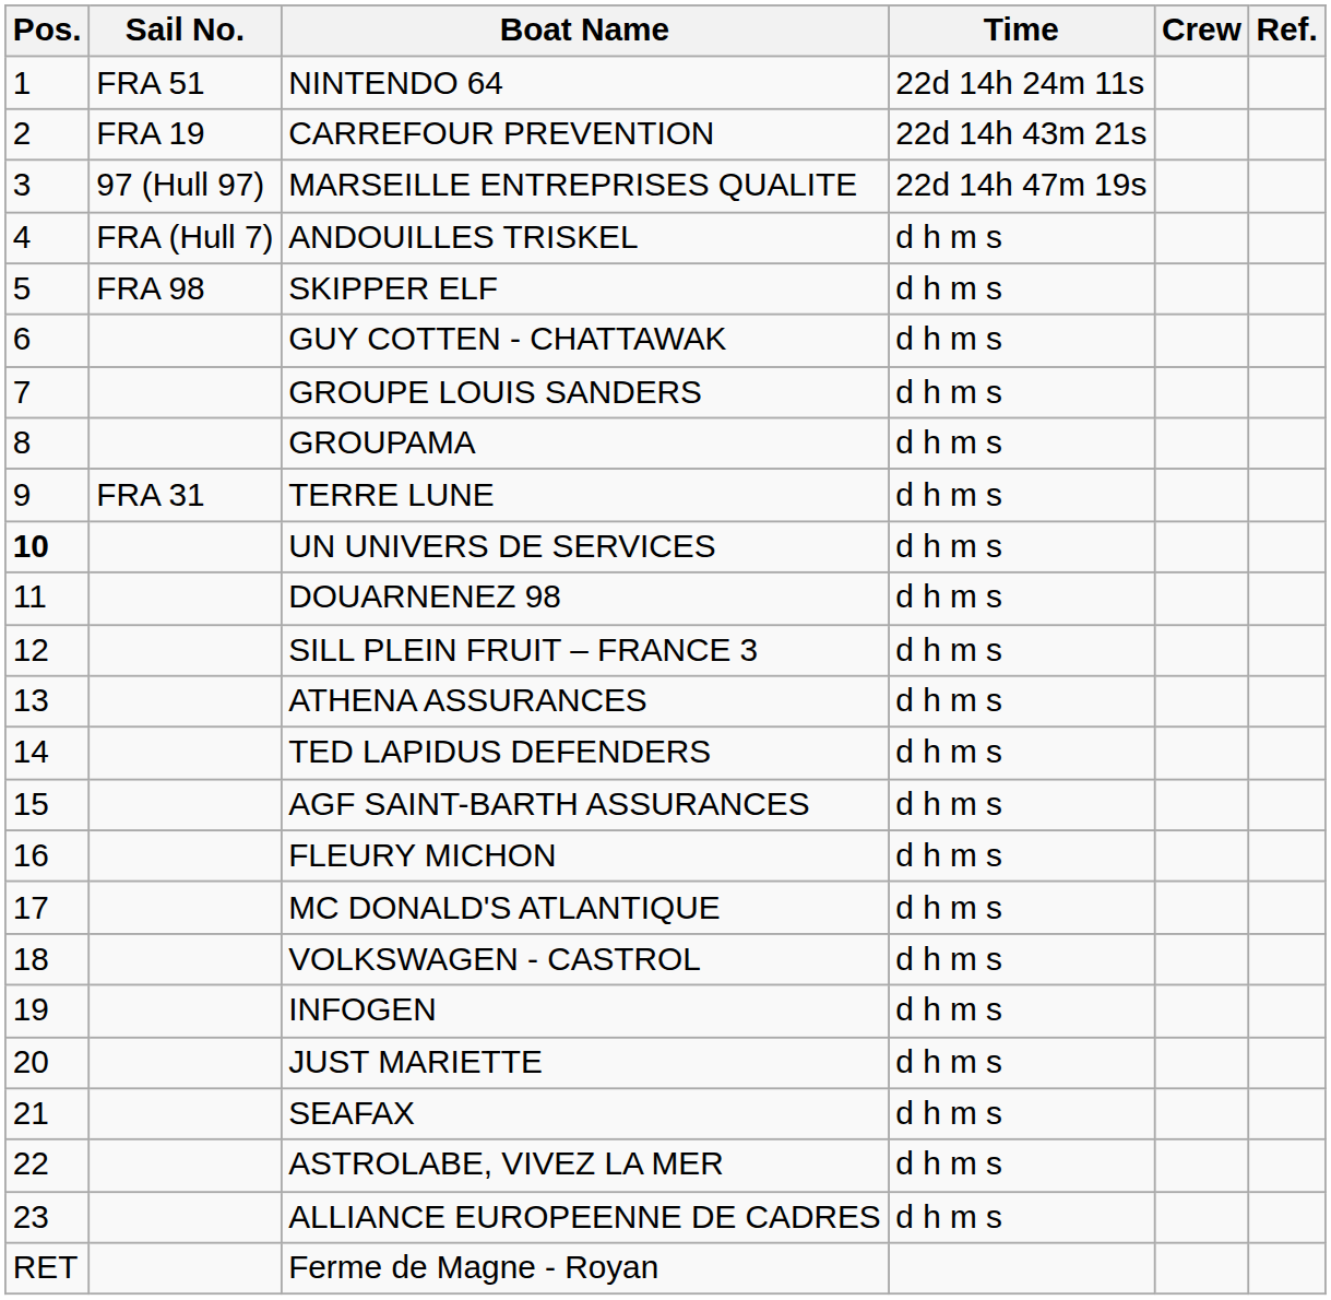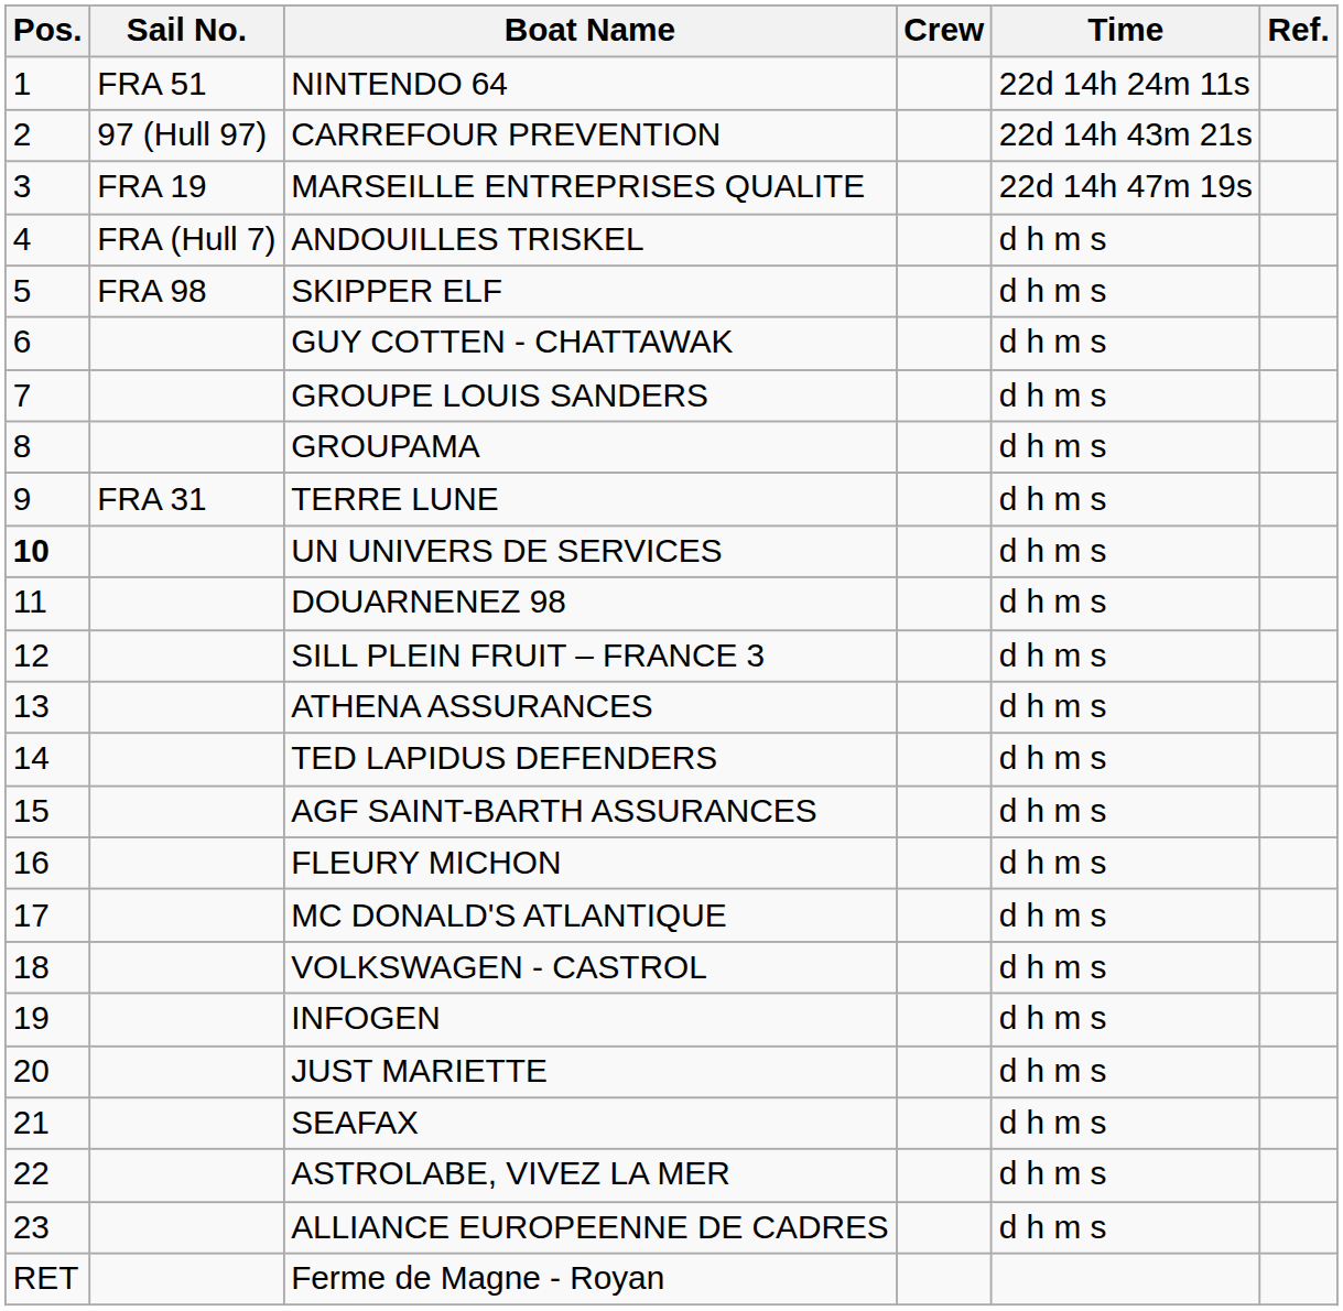 <table class="wikitable sortable">
 <tr>
 <th>Pos.</th>
 <th>Sail No.</th>
 <th>Boat Name</th>
+<th>Crew</th>
 <th>Time</th>
-<th>Crew</th>
 <th>Ref.</th>
 </tr>
 <tr>
 <td>1</td>
 <td>FRA 51</td>
 <td>NINTENDO 64</td>
+<td> <br>  </td>
 <td>22d 14h 24m 11s</td>
-<td> <br>  </td>
 <td></td>
 </tr>
 <tr>
 <td>2</td>
-<td>FRA 19</td>
+<td>97 (Hull 97)</td>
 <td>CARREFOUR PREVENTION</td>
+<td> <br>  </td>
 <td>22d 14h 43m 21s</td>
-<td> <br>  </td>
 <td></td>
 </tr>
 <tr>
 <td>3</td>
-<td>97 (Hull 97)</td>
+<td>FRA 19</td>
 <td>MARSEILLE ENTREPRISES QUALITE</td>
+<td> <br>  </td>
 <td>22d 14h 47m 19s</td>
-<td> <br>  </td>
 <td></td>
 </tr>
 <tr>
 <td>4</td>
 <td>FRA (Hull 7)</td>
 <td>ANDOUILLES TRISKEL</td>
+<td> <br>  </td>
 <td>d h m s</td>
-<td> <br>  </td>
 <td></td>
 </tr>
 <tr>
 <td>5</td>
 <td>FRA 98</td>
 <td>SKIPPER ELF</td>
+<td> <br>  </td>
 <td>d h m s</td>
-<td> <br>  </td>
 <td></td>
 </tr>
 <tr>
 <td>6</td>
 <td></td>
 <td>GUY COTTEN - CHATTAWAK</td>
+<td> <br>  </td>
 <td>d h m s</td>
-<td> <br>  </td>
 <td></td>
 </tr>
 <tr>
 <td>7</td>
 <td></td>
 <td>GROUPE LOUIS SANDERS</td>
+<td> <br>  </td>
 <td>d h m s</td>
-<td> <br>  </td>
 <td></td>
 </tr>
 <tr>
 <td>8</td>
 <td></td>
 <td>GROUPAMA</td>
+<td> <br>  </td>
 <td>d h m s</td>
-<td> <br>  </td>
 <td></td>
 </tr>
 <tr>
 <td>9</td>
 <td>FRA 31</td>
 <td>TERRE LUNE</td>
+<td> <br>  </td>
 <td>d h m s</td>
-<td> <br>  </td>
 <td></td>
 </tr>
 <tr>
 <td><strong>10</strong></td>
 <td></td>
 <td>UN UNIVERS DE SERVICES</td>
+<td> <br>  </td>
 <td>d h m s</td>
-<td> <br>  </td>
 <td></td>
 </tr>
 <tr>
 <td>11</td>
 <td></td>
 <td>DOUARNENEZ 98</td>
+<td> <br>  </td>
 <td>d h m s</td>
-<td> <br>  </td>
 <td></td>
 </tr>
 <tr>
 <td>12</td>
 <td></td>
 <td>SILL PLEIN FRUIT – FRANCE 3</td>
+<td> <br>  </td>
 <td>d h m s</td>
-<td> <br>  </td>
 <td></td>
 </tr>
 <tr>
 <td>13</td>
 <td></td>
 <td>ATHENA ASSURANCES</td>
+<td> <br>  </td>
 <td>d h m s</td>
-<td> <br>  </td>
 <td></td>
 </tr>
 <tr>
 <td>14</td>
 <td></td>
 <td>TED LAPIDUS DEFENDERS</td>
+<td> <br>  </td>
 <td>d h m s</td>
-<td> <br>  </td>
 <td></td>
 </tr>
 <tr>
 <td>15</td>
 <td></td>
 <td>AGF SAINT-BARTH ASSURANCES</td>
+<td> <br>  </td>
 <td>d h m s</td>
-<td> <br>  </td>
 <td></td>
 </tr>
 <tr>
 <td>16</td>
 <td></td>
 <td>FLEURY MICHON</td>
+<td> <br>  </td>
 <td>d h m s</td>
-<td> <br>  </td>
 <td></td>
 </tr>
 <tr>
 <td>17</td>
 <td></td>
 <td>MC DONALD'S ATLANTIQUE</td>
+<td> <br>  </td>
 <td>d h m s</td>
-<td> <br>  </td>
 <td></td>
 </tr>
 <tr>
 <td>18</td>
 <td></td>
 <td>VOLKSWAGEN - CASTROL</td>
+<td> <br>  </td>
 <td>d h m s</td>
-<td> <br>  </td>
 <td></td>
 </tr>
 <tr>
 <td>19</td>
 <td></td>
 <td>INFOGEN</td>
+<td> <br>  </td>
 <td>d h m s</td>
-<td> <br>  </td>
 <td></td>
 </tr>
 <tr>
 <td>20</td>
 <td></td>
 <td>JUST MARIETTE</td>
+<td> <br>  </td>
 <td>d h m s</td>
-<td> <br>  </td>
 <td></td>
 </tr>
 <tr>
 <td>21</td>
 <td></td>
 <td>SEAFAX</td>
+<td> <br>  </td>
 <td>d h m s</td>
-<td> <br>  </td>
 <td></td>
 </tr>
 <tr>
 <td>22</td>
 <td></td>
 <td>ASTROLABE, VIVEZ LA MER</td>
+<td> <br>  </td>
 <td>d h m s</td>
-<td> <br>  </td>
 <td></td>
 </tr>
 <tr>
 <td>23</td>
 <td></td>
 <td>ALLIANCE EUROPEENNE DE CADRES</td>
+<td> <br>  </td>
 <td>d h m s</td>
-<td> <br>  </td>
 <td></td>
 </tr>
 <tr>
 <td>RET</td>
 <td></td>
 <td>Ferme de Magne - Royan</td>
+<td> <br>  </td>
 <td></td>
-<td> <br>  </td>
 <td></td>
 </tr>
 </table>
